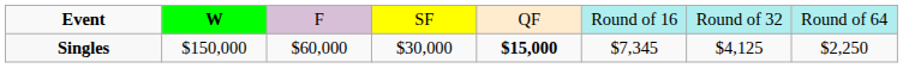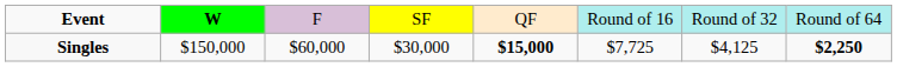 <table class=wikitable style=font-size:95%;text-align:center>
 <tr>
 <td style="width:130px"><strong>Event</strong></td>
 <td style="width:85px; background:lime"><strong>W</strong></td>
 <td style="width:85px; background:thistle">F</td>
 <td style="width:85px; background:#ffff00">SF</td>
 <td style="width:85px; background:#ffebcd">QF</td>
 <td style="width:85px; background:#afeeee">Round of 16</td>
 <td style="width:85px; background:#afeeee">Round of 32</td>
 <td style="width:85px; background:#afeeee">Round of 64</td>
 </tr>
 <tr>
 <th style=background:#f8f8f8>Singles</th>
 <td>$150,000</td>
 <td>$60,000</td>
 <td>$30,000</td>
 <td><strong>$15,000</strong></td>
-<td>$7,345</td>
+<td>$7,725</td>
 <td>$4,125</td>
-<td>$2,250</td>
+<td><strong>$2,250</strong></td>
 </tr>
 </table>
